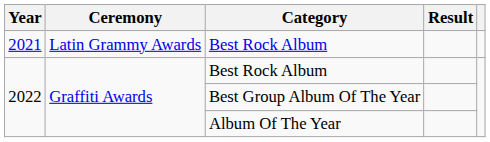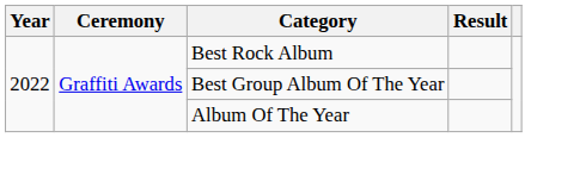 <table class="wikitable">
 <tr>
 <th scope="col">Year</th>
 <th scope="col">Ceremony</th>
 <th scope="col">Category</th>
 <th scope="col">Result</th>
 <th scope="col" class="unsortable"></th>
-</tr>
-<tr>
-<td><a href='#'>2021</a></td>
-<td><a href='#'>Latin Grammy Awards</a></td>
-<td><a href='#'>Best Rock Album</a></td>
-<td></td>
-<td align="center"></td>
 </tr>
 <tr>
 <td rowspan="3">2022</td>
 <td rowspan="3"><a href='#'>Graffiti Awards</a></td>
 <td>Best Rock Album</td>
 <td></td>
 <td rowspan="3" align="center"></td>
 </tr>
 <tr>
 <td>Best Group Album Of The Year</td>
 <td></td>
 </tr>
 <tr>
 <td>Album Of The Year</td>
 <td></td>
 </tr>
 </table>
